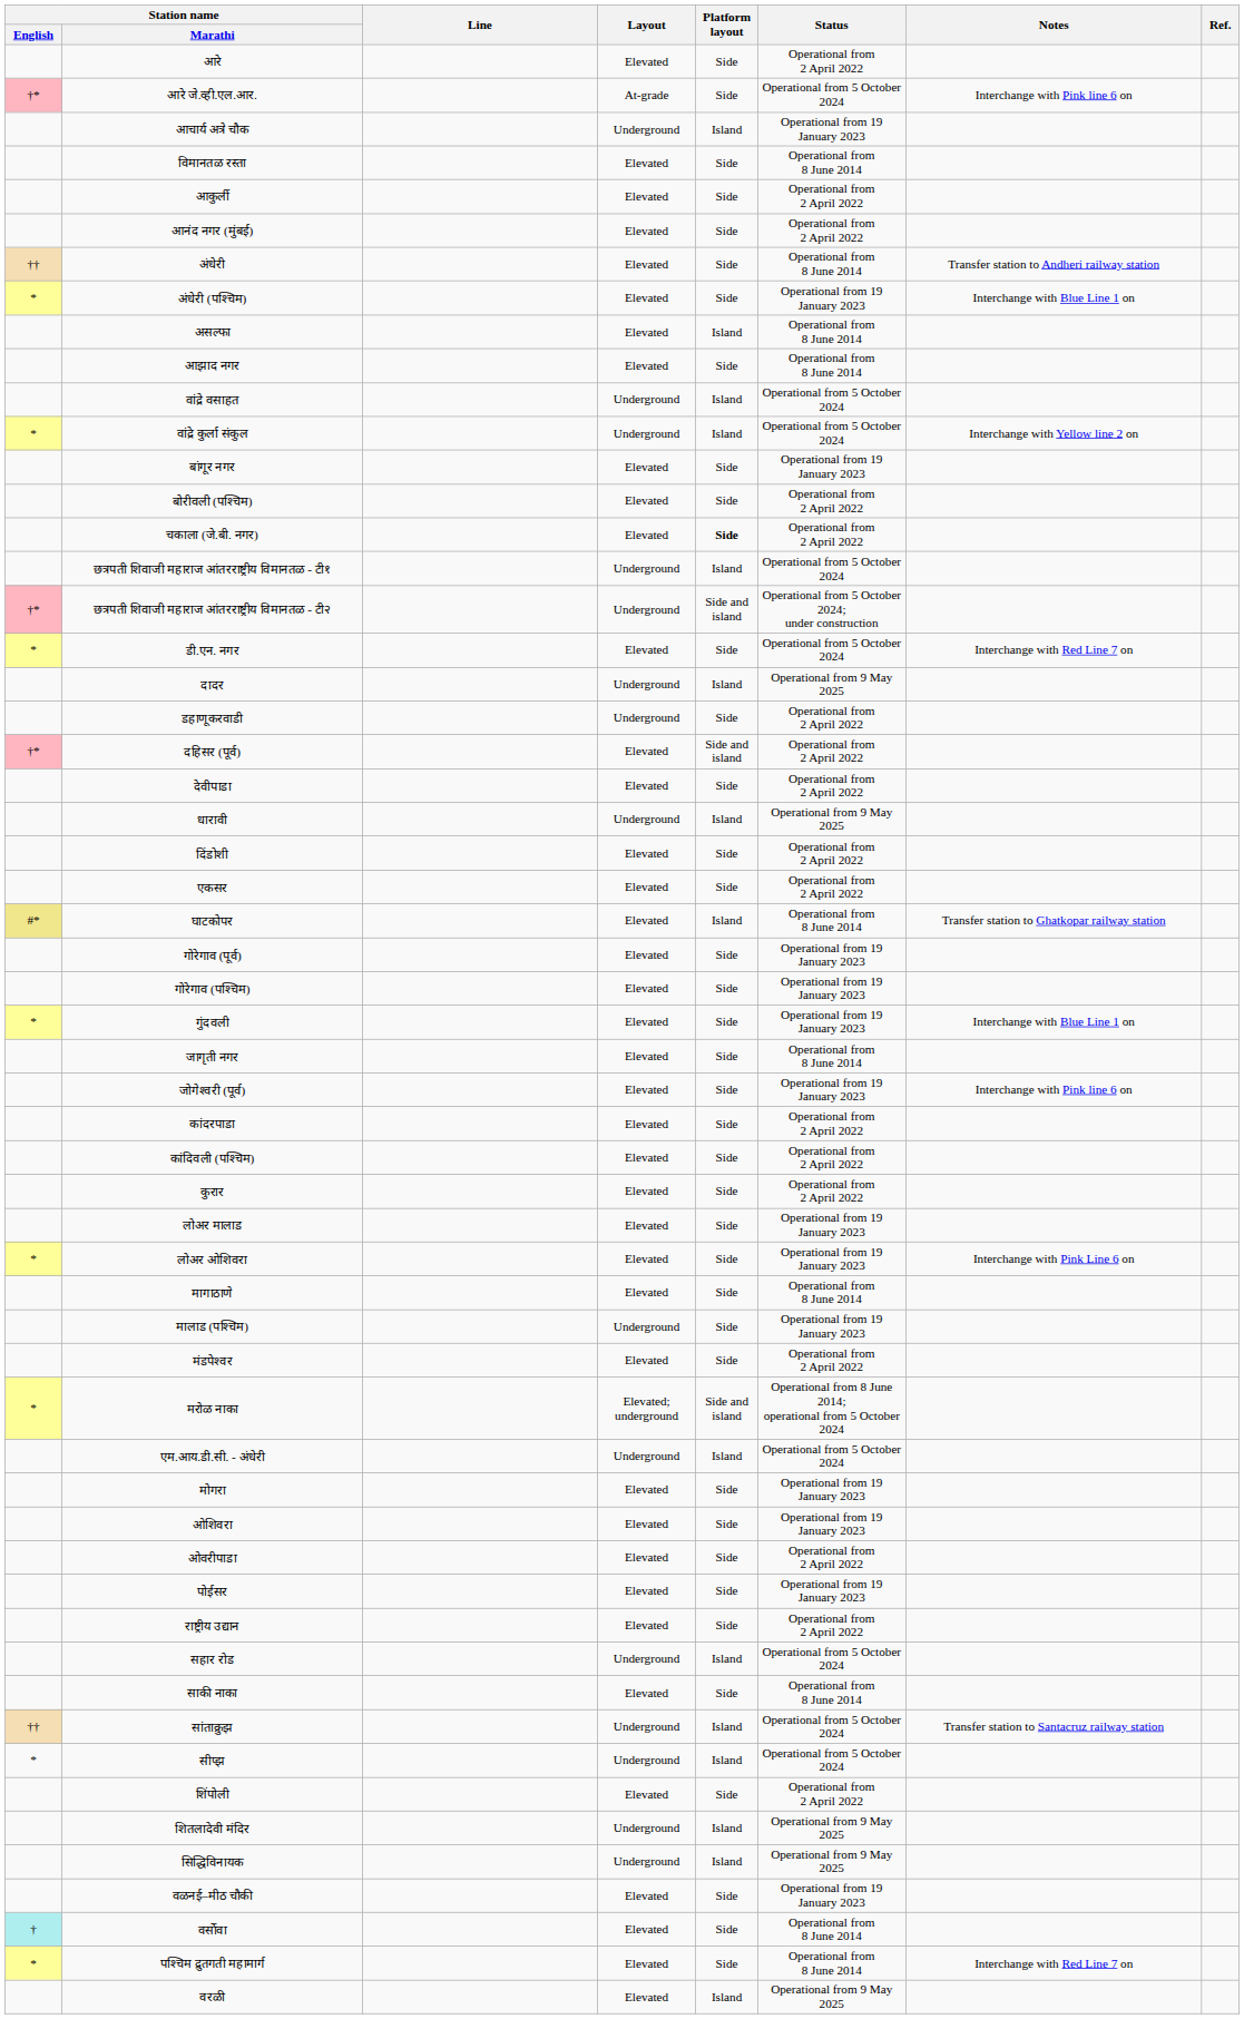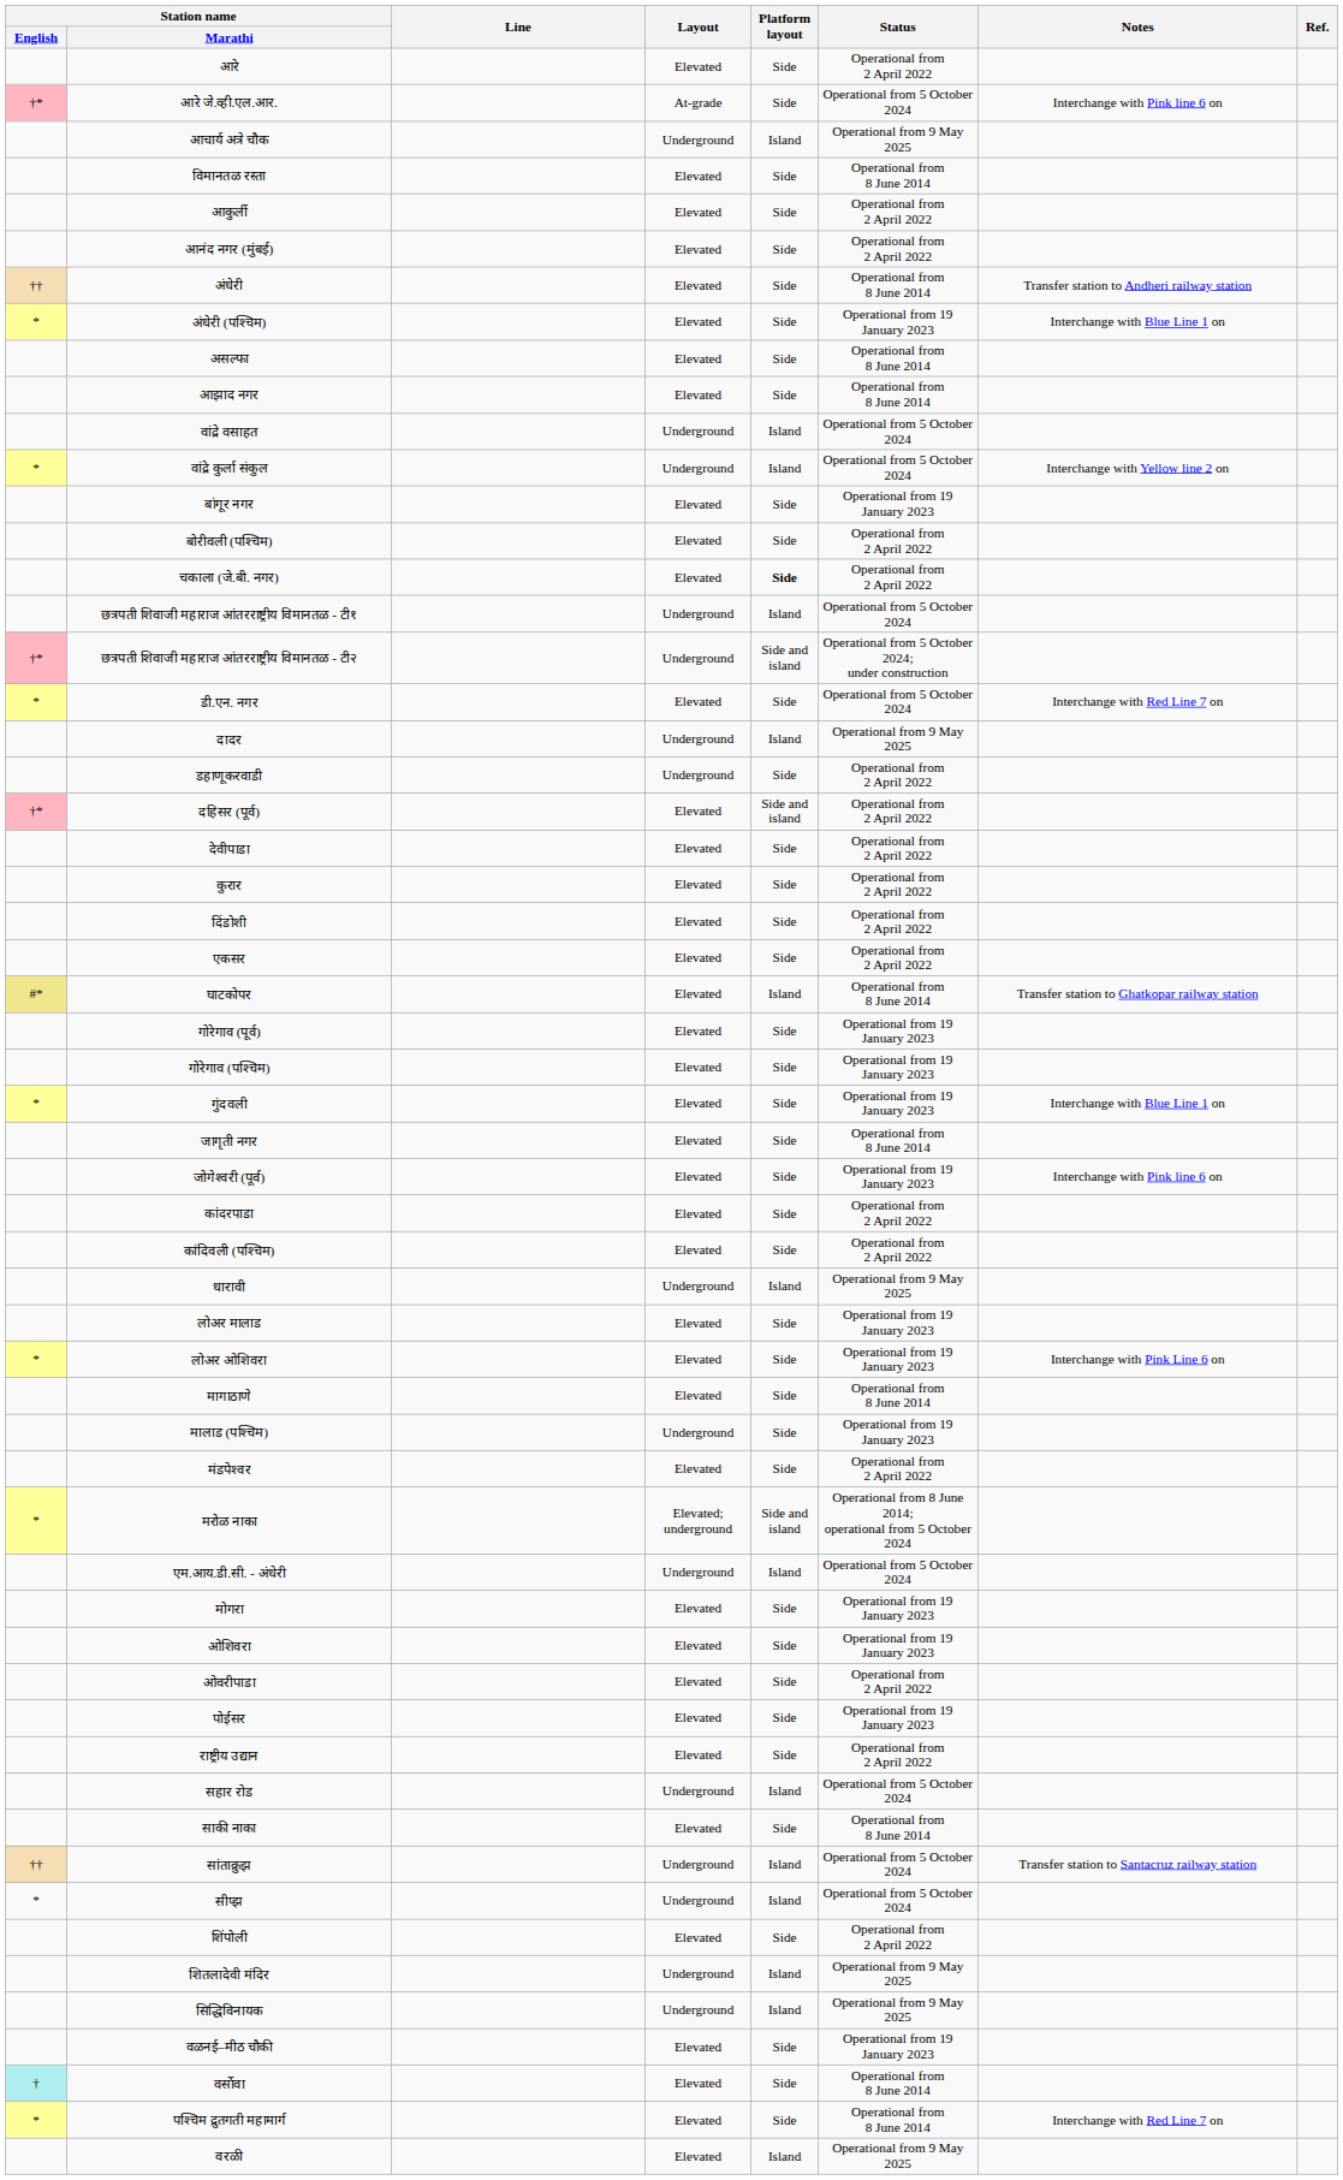 <table class="wikitable sortable static-row-numbers static-row-header-center" style="text-align: left;" style=font-size:95%; width="100%">
 <tr>
 <th colspan="2" width="29%">Station name</th>
 <th rowspan="2" width="19%">Line</th>
 <th rowspan="2" width="8%">Layout</th>
 <th rowspan="2" width="5%">Platform layout</th>
 <th rowspan="2" width="12%">Status</th>
 <th rowspan="2" width="24%">Notes</th>
 <th rowspan="2" width="5%">Ref.</th>
 </tr>
 <tr>
 <th><a href='#'>English</a></th>
 <th><a href='#'>Marathi</a></th>
 </tr>
 <tr>
 <td align="center"></td>
 <td align="center">आरे</td>
 <td align="center"></td>
 <td align="center">Elevated</td>
 <td align="center">Side</td>
 <td align="center">Operational from<br>2 April 2022</td>
 <td></td>
 <td></td>
 </tr>
 <tr>
 <td align="center" style="background-color:#FFB6C1"†*>†*</td>
 <td align="center">आरे जे.व्ही.एल.आर.</td>
 <td align="center"></td>
 <td align="center">At-grade</td>
 <td align="center">Side</td>
 <td align="center">Operational from 5 October 2024</td>
 <td align="center">Interchange with <a href='#'>Pink line 6</a> on </td>
 <td></td>
 </tr>
 <tr>
 <td align="center"></td>
 <td align="center">आचार्य अत्रे चौक</td>
 <td align="center"></td>
 <td align="center">Underground</td>
 <td align="center">Island</td>
-<td align="center">Operational from 19 January 2023</td>
+<td align="center">Operational from 9 May 2025</td>
 <td></td>
 <td></td>
 </tr>
 <tr>
 <td align="center"></td>
 <td align="center">विमानतळ रस्ता</td>
 <td align="center"></td>
 <td align="center">Elevated</td>
 <td align="center">Side</td>
 <td align="center">Operational from<br>8 June 2014</td>
 <td></td>
 <td></td>
 </tr>
 <tr>
 <td align="center"></td>
 <td align="center">आकुर्ली</td>
 <td align="center"></td>
 <td align="center">Elevated</td>
 <td align="center">Side</td>
 <td align="center">Operational from<br>2 April 2022</td>
 <td></td>
 <td></td>
 </tr>
 <tr>
 <td align="center"></td>
 <td align="center">आनंद नगर (मुंबई)</td>
 <td align="center"></td>
 <td align="center">Elevated</td>
 <td align="center">Side</td>
 <td align="center">Operational from<br>2 April 2022</td>
 <td></td>
 <td></td>
 </tr>
 <tr>
 <td align="center" style="background-color:#F5DEB3">††</td>
 <td align="center">अंधेरी</td>
 <td align="center"></td>
 <td align="center">Elevated</td>
 <td align="center">Side</td>
 <td align="center">Operational from<br>8 June 2014</td>
 <td align="center">Transfer station to <a href='#'>Andheri railway station</a></td>
 <td></td>
 </tr>
 <tr>
 <td align="center" style="background-color:#FFFF99">*</td>
 <td align="center">अंधेरी (पश्चिम)</td>
 <td align="center"></td>
 <td align="center">Elevated</td>
 <td align="center">Side</td>
 <td align="center">Operational from 19 January 2023</td>
 <td align="center">Interchange with <a href='#'>Blue Line 1</a> on </td>
 <td></td>
 </tr>
 <tr>
 <td align="center"></td>
 <td align="center">असल्फा</td>
 <td align="center"></td>
 <td align="center">Elevated</td>
-<td align="center">Island</td>
+<td align="center">Side</td>
 <td align="center">Operational from<br>8 June 2014</td>
 <td></td>
 <td></td>
 </tr>
 <tr>
 <td align="center"></td>
 <td align="center">आझाद नगर</td>
 <td align="center"></td>
 <td align="center">Elevated</td>
 <td align="center">Side</td>
 <td align="center">Operational from<br>8 June 2014</td>
 <td></td>
 <td></td>
 </tr>
 <tr>
 <td align="center"></td>
 <td align="center">वांद्रे वसाहत</td>
 <td align="center"></td>
 <td align="center">Underground</td>
 <td align="center">Island</td>
 <td align="center">Operational from 5 October 2024</td>
 <td></td>
 <td></td>
 </tr>
 <tr>
 <td align="center" style="background-color:#FFFF99">*</td>
 <td align="center">वांद्रे कुर्ला संकुल</td>
 <td align="center"></td>
 <td align="center">Underground</td>
 <td align="center">Island</td>
 <td align="center">Operational from 5 October 2024</td>
 <td align="center">Interchange with <a href='#'>Yellow line 2</a> on </td>
 <td></td>
 </tr>
 <tr>
 <td align="center"></td>
 <td align="center">बांगूर नगर</td>
 <td align="center"></td>
 <td align="center">Elevated</td>
 <td align="center">Side</td>
 <td align="center">Operational from 19 January 2023</td>
 <td></td>
 <td></td>
 </tr>
 <tr>
 <td align="center"></td>
 <td align="center">बोरीवली (पश्चिम)</td>
 <td align="center"></td>
 <td align="center">Elevated</td>
 <td align="center">Side</td>
 <td align="center">Operational from<br>2 April 2022</td>
 <td></td>
 <td></td>
 </tr>
 <tr>
 <td align="center"></td>
 <td align="center">चकाला (जे.बी. नगर)</td>
 <td align="center"></td>
 <td align="center">Elevated</td>
 <td align="center"><strong>Side</strong></td>
 <td align="center">Operational from<br>2 April 2022</td>
 <td></td>
 <td></td>
 </tr>
 <tr>
 <td align="center"></td>
 <td align="center">छत्रपती शिवाजी महाराज आंतरराष्ट्रीय विमानतळ - टी१</td>
 <td align="center"></td>
 <td align="center">Underground</td>
 <td align="center">Island</td>
 <td align="center">Operational from 5 October 2024</td>
 <td></td>
 <td></td>
 </tr>
 <tr>
 <td align="center" style="background-color:#FFB6C1">†*</td>
 <td align="center">छत्रपती शिवाजी महाराज आंतरराष्ट्रीय विमानतळ - टी२</td>
 <td align="center"><br><br></td>
 <td align="center">Underground</td>
 <td align="center">Side and island</td>
 <td align="center">Operational from 5 October 2024;<br>under construction</td>
 <td></td>
 <td></td>
 </tr>
 <tr>
 <td align="center" style="background-color:#FFFF99">*</td>
 <td align="center">डी.एन. नगर</td>
 <td align="center"></td>
 <td align="center">Elevated</td>
 <td align="center">Side</td>
 <td align="center">Operational from 5 October 2024</td>
 <td align="center">Interchange with <a href='#'>Red Line 7</a> on </td>
 <td></td>
 </tr>
 <tr>
 <td align="center"></td>
 <td align="center">दादर</td>
 <td align="center"></td>
 <td align="center">Underground</td>
 <td align="center">Island</td>
 <td align="center">Operational from 9 May 2025</td>
 <td></td>
 <td></td>
 </tr>
 <tr>
 <td align="center"></td>
 <td align="center">डहाणूकरवाडी</td>
 <td align="center"></td>
 <td align="center">Underground</td>
 <td align="center">Side</td>
 <td align="center">Operational from<br>2 April 2022</td>
 <td></td>
 <td></td>
 </tr>
 <tr>
 <td align="center" style="background-color:#FFB6C1">†*</td>
 <td align="center">दहिसर (पूर्व)</td>
 <td align="center"><br><br></td>
 <td align="center">Elevated</td>
 <td align="center">Side and island</td>
 <td align="center">Operational from<br>2 April 2022</td>
 <td></td>
 <td></td>
 </tr>
 <tr>
 <td align="center"></td>
 <td align="center">देवीपाडा</td>
 <td align="center"></td>
 <td align="center">Elevated</td>
 <td align="center">Side</td>
 <td align="center">Operational from<br>2 April 2022</td>
 <td></td>
 <td></td>
 </tr>
 <tr>
 <td align="center"></td>
-<td align="center">धारावी</td>
+<td align="center">कुरार</td>
 <td align="center"></td>
-<td align="center">Underground</td>
-<td align="center">Island</td>
-<td align="center">Operational from 9 May 2025</td>
+<td align="center">Elevated</td>
+<td align="center">Side</td>
+<td align="center">Operational from<br>2 April 2022</td>
 <td></td>
 <td></td>
 </tr>
 <tr>
 <td align="center"></td>
 <td align="center">दिंडोशी</td>
 <td align="center"></td>
 <td align="center">Elevated</td>
 <td align="center">Side</td>
 <td align="center">Operational from<br>2 April 2022</td>
 <td></td>
 <td></td>
 </tr>
 <tr>
 <td align="center"></td>
 <td align="center">एकसर</td>
 <td align="center"></td>
 <td align="center">Elevated</td>
 <td align="center">Side</td>
 <td align="center">Operational from<br>2 April 2022</td>
 <td></td>
 <td></td>
 </tr>
 <tr>
 <td align="center" style="background-color:#F0E68C">#*</td>
 <td align="center">घाटकोपर</td>
 <td align="center"></td>
 <td align="center">Elevated</td>
 <td align="center">Island</td>
 <td align="center">Operational from<br>8 June 2014</td>
 <td align="center">Transfer station to <a href='#'>Ghatkopar railway station</a></td>
 <td></td>
 </tr>
 <tr>
 <td align="center"></td>
 <td align="center">गोरेगाव (पूर्व)</td>
 <td align="center"></td>
 <td align="center">Elevated</td>
 <td align="center">Side</td>
 <td align="center">Operational from 19 January 2023</td>
 <td></td>
 <td></td>
 </tr>
 <tr>
 <td align="center"></td>
 <td align="center">गोरेगाव (पश्चिम)</td>
 <td align="center"></td>
 <td align="center">Elevated</td>
 <td align="center">Side</td>
 <td align="center">Operational from 19 January 2023</td>
 <td></td>
 <td></td>
 </tr>
 <tr>
 <td align="center" style="background-color:#FFFF99">*</td>
 <td align="center">गुंदवली</td>
 <td align="center"></td>
 <td align="center">Elevated</td>
 <td align="center">Side</td>
 <td align="center">Operational from 19 January 2023</td>
 <td align="center">Interchange with <a href='#'>Blue Line 1</a> on </td>
 <td></td>
 </tr>
 <tr>
 <td align="center"></td>
 <td align="center">जागृती नगर</td>
 <td align="center"></td>
 <td align="center">Elevated</td>
 <td align="center">Side</td>
 <td align="center">Operational from<br>8 June 2014</td>
 <td></td>
 <td></td>
 </tr>
 <tr>
 <td align="center"></td>
 <td align="center">जोगेश्वरी (पूर्व)</td>
 <td align="center"></td>
 <td align="center">Elevated</td>
 <td align="center">Side</td>
 <td align="center">Operational from 19 January 2023</td>
 <td align="center">Interchange with <a href='#'>Pink line 6</a> on </td>
 <td></td>
 </tr>
 <tr>
 <td align="center"></td>
 <td align="center">कांदरपाडा</td>
 <td align="center"></td>
 <td align="center">Elevated</td>
 <td align="center">Side</td>
 <td align="center">Operational from<br>2 April 2022</td>
 <td></td>
 <td></td>
 </tr>
 <tr>
 <td align="center"></td>
 <td align="center">कांदिवली (पश्चिम)</td>
 <td align="center"></td>
 <td align="center">Elevated</td>
 <td align="center">Side</td>
 <td align="center">Operational from<br>2 April 2022</td>
 <td></td>
 <td></td>
 </tr>
 <tr>
 <td align="center"></td>
-<td align="center">कुरार</td>
+<td align="center">धारावी</td>
 <td align="center"></td>
-<td align="center">Elevated</td>
-<td align="center">Side</td>
-<td align="center">Operational from<br>2 April 2022</td>
+<td align="center">Underground</td>
+<td align="center">Island</td>
+<td align="center">Operational from 9 May 2025</td>
 <td></td>
 <td></td>
 </tr>
 <tr>
 <td align="center"></td>
 <td align="center">लोअर मालाड</td>
 <td align="center"></td>
 <td align="center">Elevated</td>
 <td align="center">Side</td>
 <td align="center">Operational from 19 January 2023</td>
 <td></td>
 <td></td>
 </tr>
 <tr>
 <td align="center" style="background-color:#FFFF99">*</td>
 <td align="center">लोअर ओशिवरा</td>
 <td align="center"></td>
 <td align="center">Elevated</td>
 <td align="center">Side</td>
 <td align="center">Operational from 19 January 2023</td>
 <td align="center">Interchange with <a href='#'>Pink Line 6</a> on </td>
 <td></td>
 </tr>
 <tr>
 <td align="center"></td>
 <td align="center">मागाठाणे</td>
 <td align="center"></td>
 <td align="center">Elevated</td>
 <td align="center">Side</td>
 <td align="center">Operational from<br>8 June 2014</td>
 <td></td>
 <td></td>
 </tr>
 <tr>
 <td align="center"></td>
 <td align="center">मालाड (पश्चिम)</td>
 <td align="center"></td>
 <td align="center">Underground</td>
 <td align="center">Side</td>
 <td align="center">Operational from 19 January 2023</td>
 <td></td>
 <td></td>
 </tr>
 <tr>
 <td align="center"></td>
 <td align="center">मंडपेश्वर</td>
 <td align="center"></td>
 <td align="center">Elevated</td>
 <td align="center">Side</td>
 <td align="center">Operational from<br>2 April 2022</td>
 <td></td>
 <td></td>
 </tr>
 <tr>
 <td align="center" style="background-color:#FFFF99">*</td>
 <td align="center">मरोळ नाका</td>
 <td align="center"><br></td>
 <td align="center">Elevated; underground</td>
 <td align="center">Side and island</td>
 <td align="center">Operational from 8 June 2014;<br> operational from 5 October 2024</td>
 <td></td>
 <td></td>
 </tr>
 <tr>
 <td align="center"></td>
 <td align="center">एम.आय.डी.सी. - अंधेरी</td>
 <td align="center"></td>
 <td align="center">Underground</td>
 <td align="center">Island</td>
 <td align="center">Operational from 5 October 2024</td>
 <td></td>
 <td></td>
 </tr>
 <tr>
 <td align="center"></td>
 <td align="center">मोगरा</td>
 <td align="center"></td>
 <td align="center">Elevated</td>
 <td align="center">Side</td>
 <td align="center">Operational from 19 January 2023</td>
 <td></td>
 <td></td>
 </tr>
 <tr>
 <td align="center"></td>
 <td align="center">ओशिवरा</td>
 <td align="center"></td>
 <td align="center">Elevated</td>
 <td align="center">Side</td>
 <td align="center">Operational from 19 January 2023</td>
 <td></td>
 <td></td>
 </tr>
 <tr>
 <td align="center"></td>
 <td align="center">ओवरीपाडा</td>
 <td align="center"></td>
 <td align="center">Elevated</td>
 <td align="center">Side</td>
 <td align="center">Operational from<br>2 April 2022</td>
 <td></td>
 <td></td>
 </tr>
 <tr>
 <td align="center"></td>
 <td align="center">पोईसर</td>
 <td align="center"></td>
 <td align="center">Elevated</td>
 <td align="center">Side</td>
 <td align="center">Operational from 19 January 2023</td>
 <td></td>
 <td></td>
 </tr>
 <tr>
 <td align="center"></td>
 <td align="center">राष्ट्रीय उद्यान</td>
 <td align="center"></td>
 <td align="center">Elevated</td>
 <td align="center">Side</td>
 <td align="center">Operational from<br>2 April 2022</td>
 <td></td>
 <td></td>
 </tr>
 <tr>
 <td align="center"></td>
 <td align="center">सहार रोड</td>
 <td align="center"></td>
 <td align="center">Underground</td>
 <td align="center">Island</td>
 <td align="center">Operational from 5 October 2024</td>
 <td></td>
 <td></td>
 </tr>
 <tr>
 <td align="center"></td>
 <td align="center">साकी नाका</td>
 <td align="center"></td>
 <td align="center">Elevated</td>
 <td align="center">Side</td>
 <td align="center">Operational from<br>8 June 2014</td>
 <td></td>
 <td></td>
 </tr>
 <tr>
 <td align="center" style="background-color:#F5DEB3">††</td>
 <td align="center">सांताक्रुझ</td>
 <td align="center"></td>
 <td align="center">Underground</td>
 <td align="center">Island</td>
 <td align="center">Operational from 5 October 2024</td>
 <td align="center">Transfer station to <a href='#'>Santacruz railway station</a></td>
 <td></td>
 </tr>
 <tr>
 <td align="center">*</td>
 <td align="center">सीप्झ</td>
 <td align="center"></td>
 <td align="center">Underground</td>
 <td align="center">Island</td>
 <td align="center">Operational from 5 October 2024</td>
 <td></td>
 <td></td>
 </tr>
 <tr>
 <td align="center"></td>
 <td align="center">शिंपोली</td>
 <td align="center"></td>
 <td align="center">Elevated</td>
 <td align="center">Side</td>
 <td align="center">Operational from<br>2 April 2022</td>
 <td></td>
 <td></td>
 </tr>
 <tr>
 <td align="center"></td>
 <td align="center">शितलादेवी मंदिर</td>
 <td align="center"></td>
 <td align="center">Underground</td>
 <td align="center">Island</td>
 <td align="center">Operational from 9 May 2025</td>
 <td></td>
 <td></td>
 </tr>
 <tr>
 <td align="center"></td>
 <td align="center">सिद्धिविनायक</td>
 <td align="center"></td>
 <td align="center">Underground</td>
 <td align="center">Island</td>
 <td align="center">Operational from 9 May 2025</td>
 <td></td>
 <td></td>
 </tr>
 <tr>
 <td align="center"></td>
 <td align="center">वळनई–मीठ चौकी</td>
 <td align="center"></td>
 <td align="center">Elevated</td>
 <td align="center">Side</td>
 <td align="center">Operational from 19 January 2023</td>
 <td></td>
 <td></td>
 </tr>
 <tr>
 <td align="center" style="background-color:#AFEEEE">†</td>
 <td align="center">वर्सोवा</td>
 <td align="center"></td>
 <td align="center">Elevated</td>
 <td align="center">Side</td>
 <td align="center">Operational from<br>8 June 2014</td>
 <td></td>
 <td></td>
 </tr>
 <tr>
 <td align="center" style="background-color:#FFFF99">*</td>
 <td align="center">पश्चिम द्रुतगती महामार्ग</td>
 <td align="center"></td>
 <td align="center">Elevated</td>
 <td align="center">Side</td>
 <td align="center">Operational from<br>8 June 2014</td>
 <td align="center">Interchange with <a href='#'>Red Line 7</a> on </td>
 <td></td>
 </tr>
 <tr>
 <td align="center"></td>
 <td align="center">वरळी</td>
 <td align="center"></td>
 <td align="center">Elevated</td>
 <td align="center">Island</td>
 <td align="center">Operational from 9 May 2025</td>
 <td></td>
 <td></td>
 </tr>
 </table>
